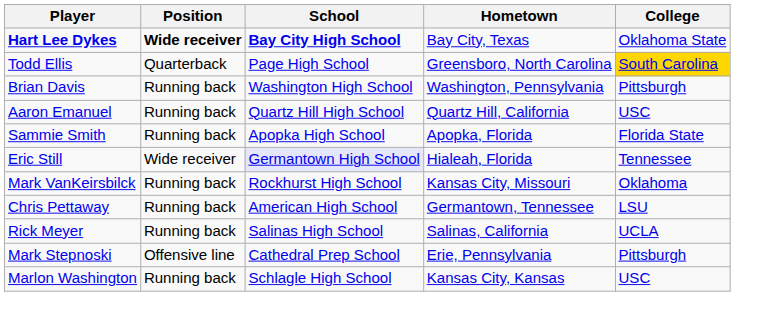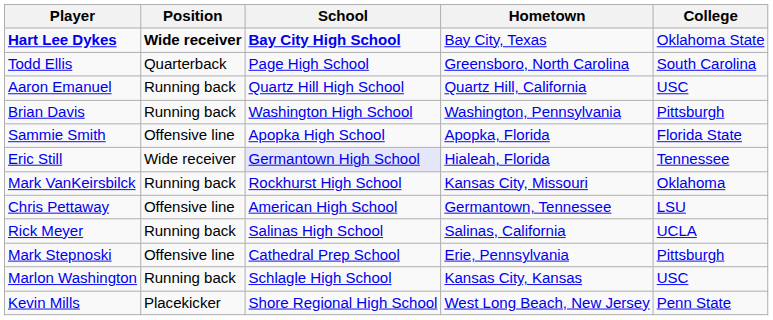 <table class="wikitable">
 <tr>
 <th>Player</th>
 <th>Position</th>
 <th>School</th>
 <th>Hometown</th>
 <th>College</th>
 </tr>
 <tr>
 <td><strong><a href='#'>Hart Lee Dykes</a></strong></td>
 <td><strong>Wide receiver</strong></td>
 <td><strong><a href='#'>Bay City High School</a></strong></td>
 <td><a href='#'>Bay City, Texas</a></td>
 <td><a href='#'>Oklahoma State</a></td>
 </tr>
 <tr>
 <td><a href='#'>Todd Ellis</a></td>
 <td>Quarterback</td>
 <td><a href='#'>Page High School</a></td>
 <td><a href='#'>Greensboro, North Carolina</a></td>
-<td style="background: gold;"><a href='#'>South Carolina</a></td>
+<td><a href='#'>South Carolina</a></td>
+</tr>
+<tr>
+<td><a href='#'>Aaron Emanuel</a></td>
+<td>Running back</td>
+<td><a href='#'>Quartz Hill High School</a></td>
+<td><a href='#'>Quartz Hill, California</a></td>
+<td><a href='#'>USC</a></td>
 </tr>
 <tr>
 <td><a href='#'>Brian Davis</a></td>
 <td>Running back</td>
 <td><a href='#'>Washington High School</a></td>
 <td><a href='#'>Washington, Pennsylvania</a></td>
 <td><a href='#'>Pittsburgh</a></td>
 </tr>
 <tr>
-<td><a href='#'>Aaron Emanuel</a></td>
-<td>Running back</td>
-<td><a href='#'>Quartz Hill High School</a></td>
-<td><a href='#'>Quartz Hill, California</a></td>
-<td><a href='#'>USC</a></td>
-</tr>
-<tr>
 <td><a href='#'>Sammie Smith</a></td>
-<td>Running back</td>
+<td>Offensive line</td>
 <td><a href='#'>Apopka High School</a></td>
 <td><a href='#'>Apopka, Florida</a></td>
 <td><a href='#'>Florida State</a></td>
 </tr>
 <tr>
 <td><a href='#'>Eric Still</a></td>
 <td>Wide receiver</td>
 <td style="background: lavender;"><a href='#'>Germantown High School</a></td>
 <td><a href='#'>Hialeah, Florida</a></td>
 <td><a href='#'>Tennessee</a></td>
 </tr>
 <tr>
 <td><a href='#'>Mark VanKeirsbilck</a></td>
 <td>Running back</td>
 <td><a href='#'>Rockhurst High School</a></td>
 <td><a href='#'>Kansas City, Missouri</a></td>
 <td><a href='#'>Oklahoma</a></td>
 </tr>
 <tr>
 <td><a href='#'>Chris Pettaway</a></td>
-<td>Running back</td>
+<td>Offensive line</td>
 <td><a href='#'>American High School</a></td>
 <td><a href='#'>Germantown, Tennessee</a></td>
 <td><a href='#'>LSU</a></td>
 </tr>
 <tr>
 <td><a href='#'>Rick Meyer</a></td>
 <td>Running back</td>
 <td><a href='#'>Salinas High School</a></td>
 <td><a href='#'>Salinas, California</a></td>
 <td><a href='#'>UCLA</a></td>
 </tr>
 <tr>
 <td><a href='#'>Mark Stepnoski</a></td>
 <td>Offensive line</td>
 <td><a href='#'>Cathedral Prep School</a></td>
 <td><a href='#'>Erie, Pennsylvania</a></td>
 <td><a href='#'>Pittsburgh</a></td>
 </tr>
 <tr>
 <td><a href='#'>Marlon Washington</a></td>
 <td>Running back</td>
 <td><a href='#'>Schlagle High School</a></td>
 <td><a href='#'>Kansas City, Kansas</a></td>
 <td><a href='#'>USC</a></td>
 </tr>
+<tr>
+<td><a href='#'>Kevin Mills</a></td>
+<td>Placekicker</td>
+<td><a href='#'>Shore Regional High School</a></td>
+<td><a href='#'>West Long Beach, New Jersey</a></td>
+<td><a href='#'>Penn State</a></td>
+</tr>
 </table>
